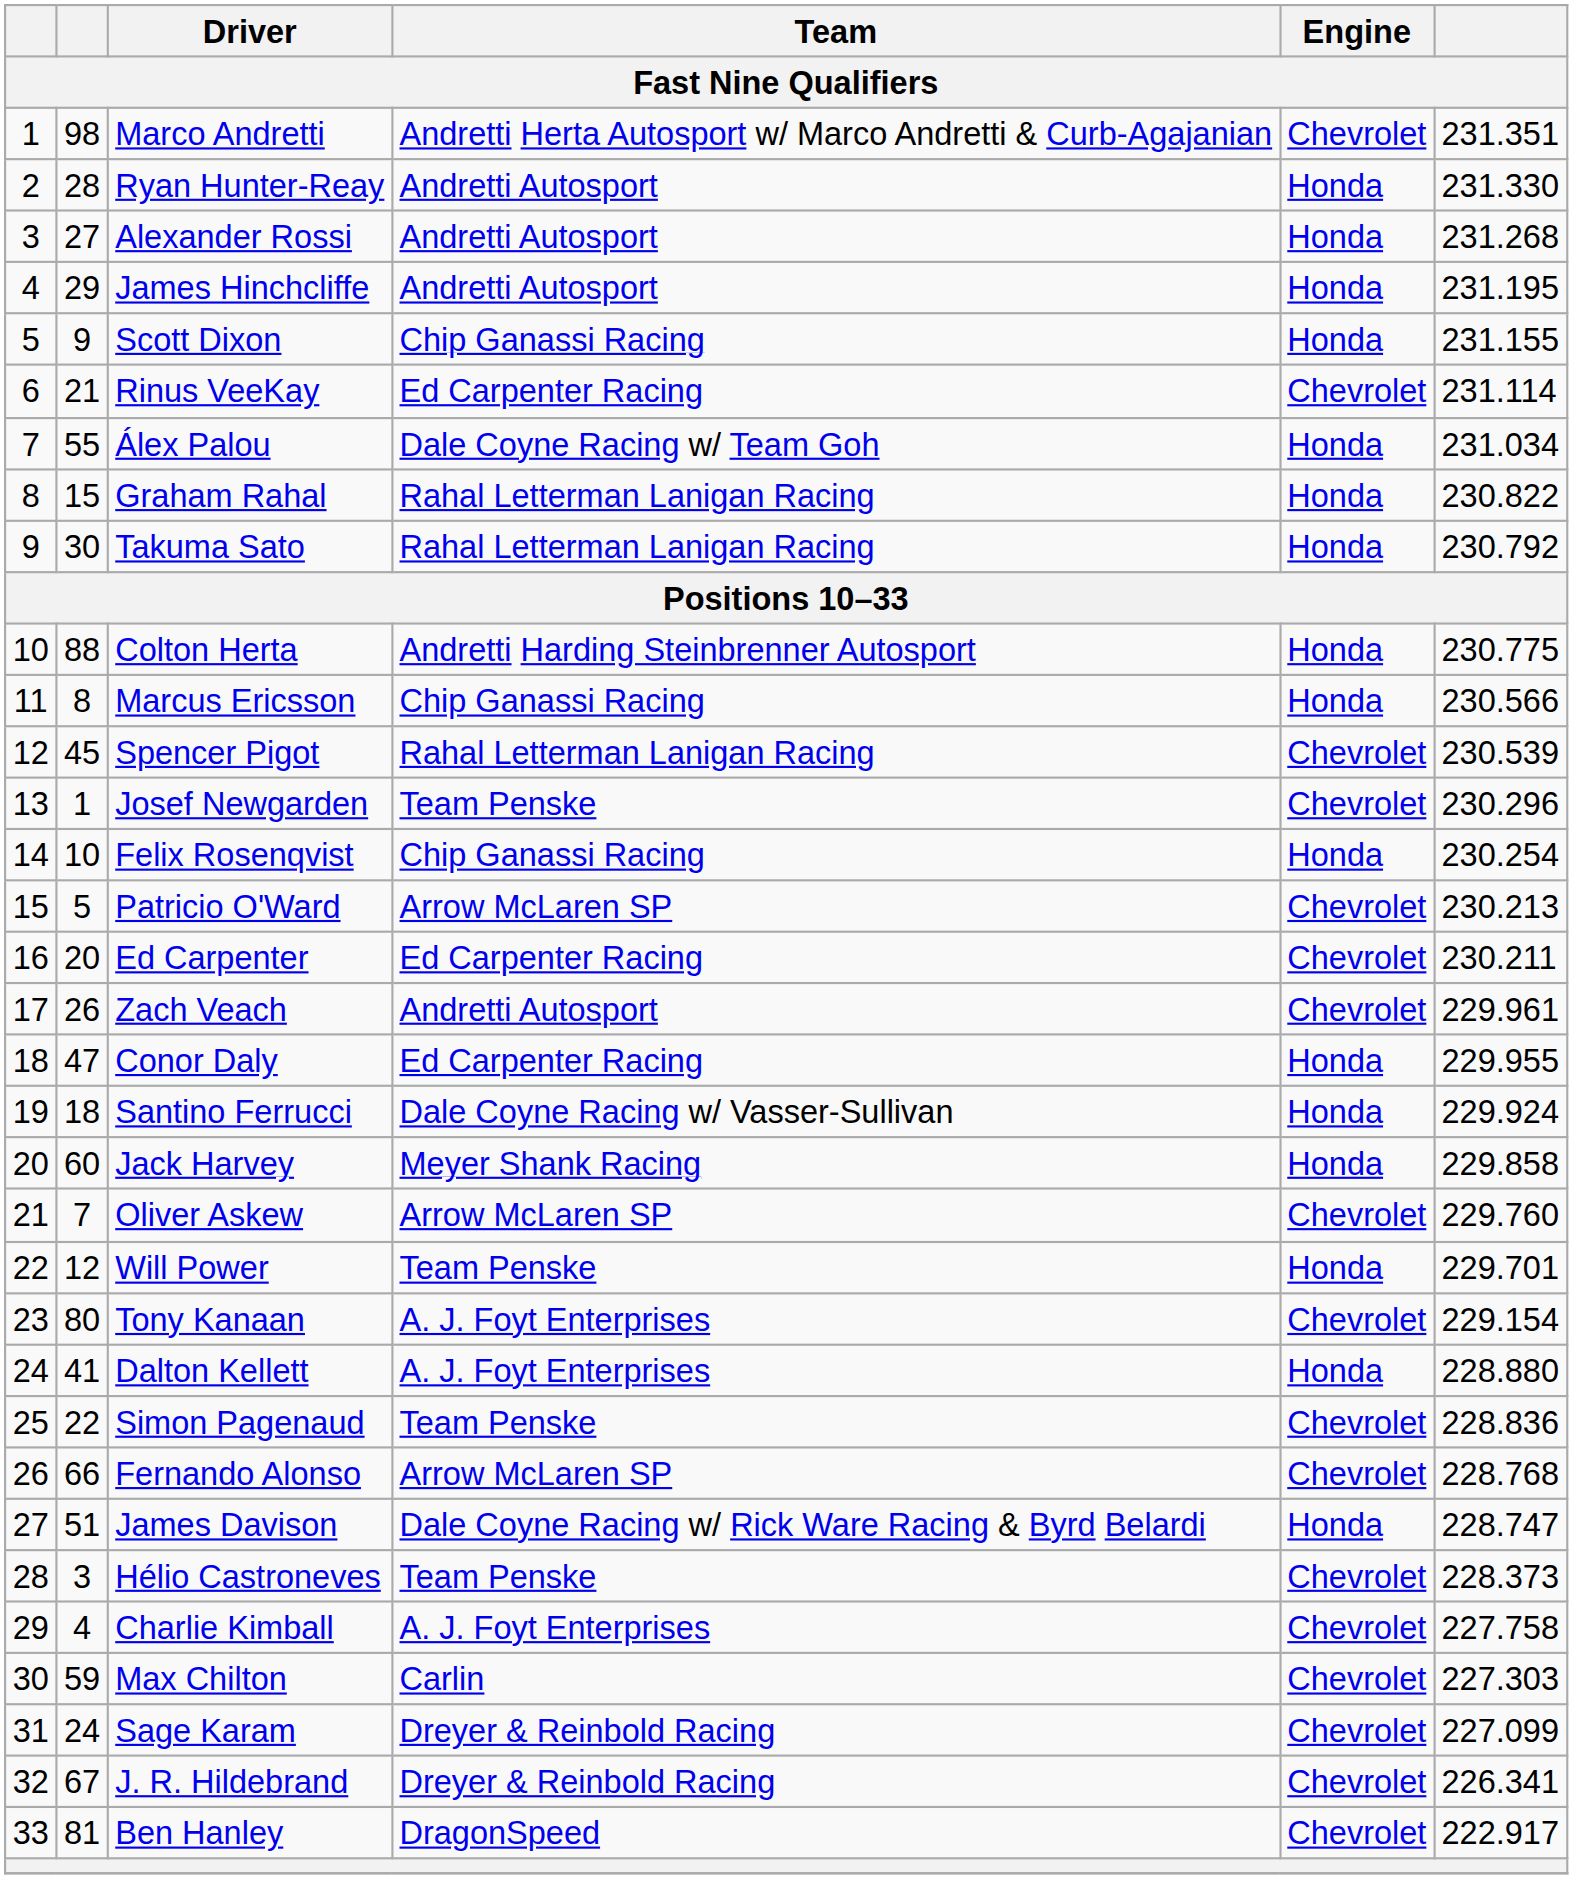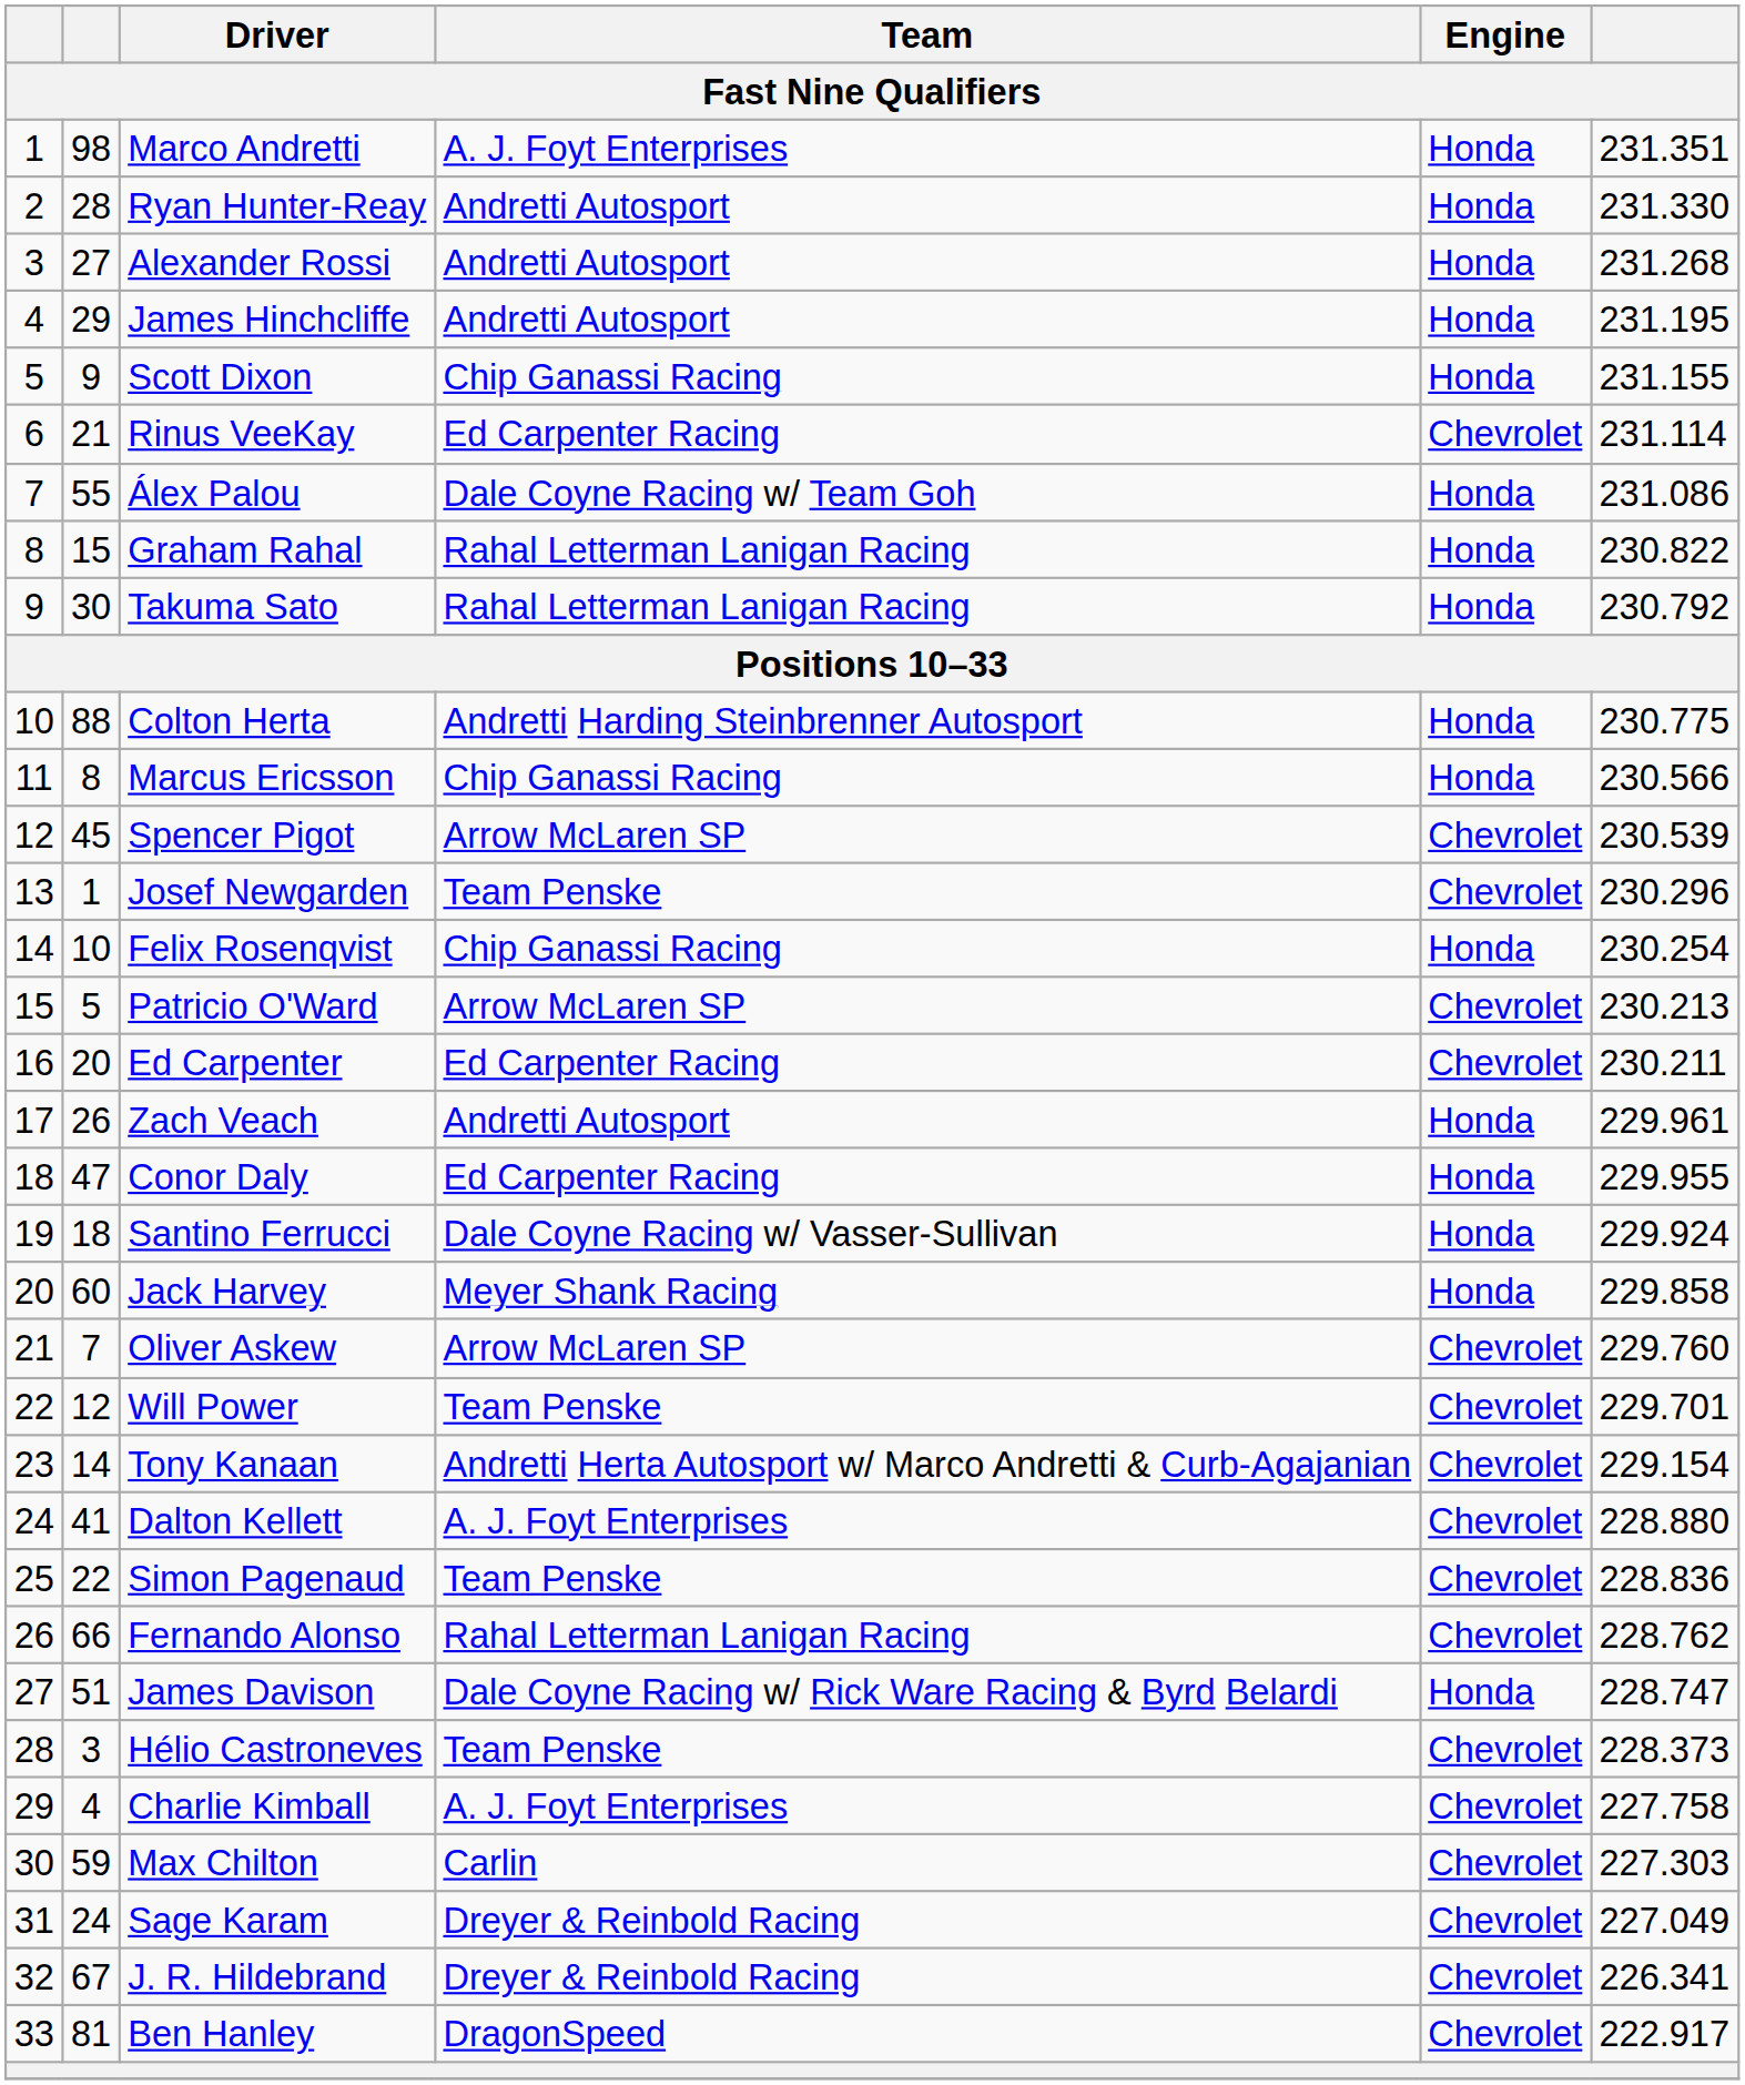 <table class="wikitable" style="font-size:95%;">
 <tr>
 <th></th>
 <th></th>
 <th>Driver</th>
 <th>Team</th>
 <th>Engine</th>
 <th></th>
 </tr>
 <tr>
 <th colspan=6>Fast Nine Qualifiers</th>
 </tr>
 <tr>
 <td align="center">1</td>
 <td align="center">98</td>
 <td> <a href='#'>Marco Andretti</a></td>
-<td><a href='#'>Andretti</a> <a href='#'>Herta Autosport</a> w/ Marco Andretti & <a href='#'>Curb-Agajanian</a></td>
-<td><a href='#'>Chevrolet</a></td>
+<td><a href='#'>A. J. Foyt Enterprises</a></td>
+<td><a href='#'>Honda</a></td>
 <td>231.351</td>
 </tr>
 <tr>
 <td align="center">2</td>
 <td align="center">28</td>
 <td> <a href='#'>Ryan Hunter-Reay</a> </td>
 <td><a href='#'>Andretti Autosport</a></td>
 <td><a href='#'>Honda</a></td>
 <td>231.330</td>
 </tr>
 <tr>
 <td align="center">3</td>
 <td align="center">27</td>
 <td> <a href='#'>Alexander Rossi</a> </td>
 <td><a href='#'>Andretti Autosport</a></td>
 <td><a href='#'>Honda</a></td>
 <td>231.268</td>
 </tr>
 <tr>
 <td align="center">4</td>
 <td align="center">29</td>
 <td> <a href='#'>James Hinchcliffe</a></td>
 <td><a href='#'>Andretti Autosport</a></td>
 <td><a href='#'>Honda</a></td>
 <td>231.195</td>
 </tr>
 <tr>
 <td align="center">5</td>
 <td align="center">9</td>
 <td> <a href='#'>Scott Dixon</a> </td>
 <td><a href='#'>Chip Ganassi Racing</a></td>
 <td><a href='#'>Honda</a></td>
 <td>231.155</td>
 </tr>
 <tr>
 <td align="center">6</td>
 <td align="center">21</td>
 <td> <a href='#'>Rinus VeeKay</a> </td>
 <td><a href='#'>Ed Carpenter Racing</a></td>
 <td><a href='#'>Chevrolet</a></td>
 <td>231.114</td>
 </tr>
 <tr>
 <td align="center">7</td>
 <td align="center">55</td>
 <td> <a href='#'>Álex Palou</a> </td>
 <td><a href='#'>Dale Coyne Racing</a> w/ <a href='#'>Team Goh</a></td>
 <td><a href='#'>Honda</a></td>
-<td>231.034</td>
+<td>231.086</td>
 </tr>
 <tr>
 <td align="center">8</td>
 <td align="center">15</td>
 <td> <a href='#'>Graham Rahal</a></td>
 <td><a href='#'>Rahal Letterman Lanigan Racing</a></td>
 <td><a href='#'>Honda</a></td>
 <td>230.822</td>
 </tr>
 <tr>
 <td align="center">9</td>
 <td align="center">30</td>
 <td> <a href='#'>Takuma Sato</a> </td>
 <td><a href='#'>Rahal Letterman Lanigan Racing</a></td>
 <td><a href='#'>Honda</a></td>
 <td>230.792</td>
 </tr>
 <tr>
 <th colspan=6>Positions 10–33</th>
 </tr>
 <tr>
 <td align="center">10</td>
 <td align="center">88</td>
 <td> <a href='#'>Colton Herta</a></td>
 <td><a href='#'>Andretti</a> <a href='#'>Harding Steinbrenner Autosport</a></td>
 <td><a href='#'>Honda</a></td>
 <td>230.775</td>
 </tr>
 <tr>
 <td align="center">11</td>
 <td align="center">8</td>
 <td> <a href='#'>Marcus Ericsson</a></td>
 <td><a href='#'>Chip Ganassi Racing</a></td>
 <td><a href='#'>Honda</a></td>
 <td>230.566</td>
 </tr>
 <tr>
 <td align="center">12</td>
 <td align="center">45</td>
 <td> <a href='#'>Spencer Pigot</a></td>
-<td><a href='#'>Rahal Letterman Lanigan Racing</a></td>
+<td><a href='#'>Arrow McLaren SP</a></td>
 <td><a href='#'>Chevrolet</a></td>
 <td>230.539</td>
 </tr>
 <tr>
 <td align="center">13</td>
 <td align="center">1</td>
 <td> <a href='#'>Josef Newgarden</a></td>
 <td><a href='#'>Team Penske</a></td>
 <td><a href='#'>Chevrolet</a></td>
 <td>230.296</td>
 </tr>
 <tr>
 <td align="center">14</td>
 <td align="center">10</td>
 <td> <a href='#'>Felix Rosenqvist</a></td>
 <td><a href='#'>Chip Ganassi Racing</a></td>
 <td><a href='#'>Honda</a></td>
 <td>230.254</td>
 </tr>
 <tr>
 <td align="center">15</td>
 <td align="center">5</td>
 <td> <a href='#'>Patricio O'Ward</a> </td>
 <td><a href='#'>Arrow McLaren SP</a></td>
 <td><a href='#'>Chevrolet</a></td>
 <td>230.213</td>
 </tr>
 <tr>
 <td align="center">16</td>
 <td align="center">20</td>
 <td> <a href='#'>Ed Carpenter</a></td>
 <td><a href='#'>Ed Carpenter Racing</a></td>
 <td><a href='#'>Chevrolet</a></td>
 <td>230.211</td>
 </tr>
 <tr>
 <td align="center">17</td>
 <td align="center">26</td>
 <td> <a href='#'>Zach Veach</a></td>
 <td><a href='#'>Andretti Autosport</a></td>
-<td><a href='#'>Chevrolet</a></td>
+<td><a href='#'>Honda</a></td>
 <td>229.961</td>
 </tr>
 <tr>
 <td align="center">18</td>
 <td align="center">47</td>
 <td> <a href='#'>Conor Daly</a></td>
 <td><a href='#'>Ed Carpenter Racing</a></td>
 <td><a href='#'>Honda</a></td>
 <td>229.955</td>
 </tr>
 <tr>
 <td align="center">19</td>
 <td align="center">18</td>
 <td> <a href='#'>Santino Ferrucci</a></td>
 <td><a href='#'>Dale Coyne Racing</a> w/ Vasser-Sullivan</td>
 <td><a href='#'>Honda</a></td>
 <td>229.924</td>
 </tr>
 <tr>
 <td align="center">20</td>
 <td align="center">60</td>
 <td> <a href='#'>Jack Harvey</a></td>
 <td><a href='#'>Meyer Shank Racing</a></td>
 <td><a href='#'>Honda</a></td>
 <td>229.858</td>
 </tr>
 <tr>
 <td align="center">21</td>
 <td align="center">7</td>
 <td> <a href='#'>Oliver Askew</a> </td>
 <td><a href='#'>Arrow McLaren SP</a></td>
 <td><a href='#'>Chevrolet</a></td>
 <td>229.760</td>
 </tr>
 <tr>
 <td align="center">22</td>
 <td align="center">12</td>
 <td> <a href='#'>Will Power</a> </td>
 <td><a href='#'>Team Penske</a></td>
-<td><a href='#'>Honda</a></td>
+<td><a href='#'>Chevrolet</a></td>
 <td>229.701</td>
 </tr>
 <tr>
 <td align="center">23</td>
-<td align="center">80</td>
+<td align="center">14</td>
 <td> <a href='#'>Tony Kanaan</a> </td>
-<td><a href='#'>A. J. Foyt Enterprises</a></td>
+<td><a href='#'>Andretti</a> <a href='#'>Herta Autosport</a> w/ Marco Andretti & <a href='#'>Curb-Agajanian</a></td>
 <td><a href='#'>Chevrolet</a></td>
 <td>229.154</td>
 </tr>
 <tr>
 <td align="center">24</td>
 <td align="center">41</td>
 <td> <a href='#'>Dalton Kellett</a> </td>
 <td><a href='#'>A. J. Foyt Enterprises</a></td>
-<td><a href='#'>Honda</a></td>
+<td><a href='#'>Chevrolet</a></td>
 <td>228.880</td>
 </tr>
 <tr>
 <td align="center">25</td>
 <td align="center">22</td>
 <td> <a href='#'>Simon Pagenaud</a> </td>
 <td><a href='#'>Team Penske</a></td>
 <td><a href='#'>Chevrolet</a></td>
 <td>228.836</td>
 </tr>
 <tr>
 <td align="center">26</td>
 <td align="center">66</td>
 <td> <a href='#'>Fernando Alonso</a></td>
-<td><a href='#'>Arrow McLaren SP</a></td>
+<td><a href='#'>Rahal Letterman Lanigan Racing</a></td>
 <td><a href='#'>Chevrolet</a></td>
-<td>228.768</td>
+<td>228.762</td>
 </tr>
 <tr>
 <td align="center">27</td>
 <td align="center">51</td>
 <td> <a href='#'>James Davison</a></td>
 <td><a href='#'>Dale Coyne Racing</a> w/ <a href='#'>Rick Ware Racing</a> & <a href='#'>Byrd</a> <a href='#'>Belardi</a></td>
 <td><a href='#'>Honda</a></td>
 <td>228.747</td>
 </tr>
 <tr>
 <td align="center">28</td>
 <td align="center">3</td>
 <td> <a href='#'>Hélio Castroneves</a> </td>
 <td><a href='#'>Team Penske</a></td>
 <td><a href='#'>Chevrolet</a></td>
 <td>228.373</td>
 </tr>
 <tr>
 <td align="center">29</td>
 <td align="center">4</td>
 <td> <a href='#'>Charlie Kimball</a></td>
 <td><a href='#'>A. J. Foyt Enterprises</a></td>
 <td><a href='#'>Chevrolet</a></td>
 <td>227.758</td>
 </tr>
 <tr>
 <td align="center">30</td>
 <td align="center">59</td>
 <td> <a href='#'>Max Chilton</a></td>
 <td><a href='#'>Carlin</a></td>
 <td><a href='#'>Chevrolet</a></td>
 <td>227.303</td>
 </tr>
 <tr>
 <td align="center">31</td>
 <td align="center">24</td>
 <td> <a href='#'>Sage Karam</a></td>
 <td><a href='#'>Dreyer & Reinbold Racing</a></td>
 <td><a href='#'>Chevrolet</a></td>
-<td>227.099</td>
+<td>227.049</td>
 </tr>
 <tr>
 <td align="center">32</td>
 <td align="center">67</td>
 <td> <a href='#'>J. R. Hildebrand</a></td>
 <td><a href='#'>Dreyer & Reinbold Racing</a></td>
 <td><a href='#'>Chevrolet</a></td>
 <td>226.341</td>
 </tr>
 <tr>
 <td align="center">33</td>
 <td align="center">81</td>
 <td> <a href='#'>Ben Hanley</a></td>
 <td><a href='#'>DragonSpeed</a></td>
 <td><a href='#'>Chevrolet</a></td>
 <td>222.917</td>
 </tr>
 <tr>
 <th colspan=6></th>
 </tr>
 <tr>
 </tr>
 </table>
